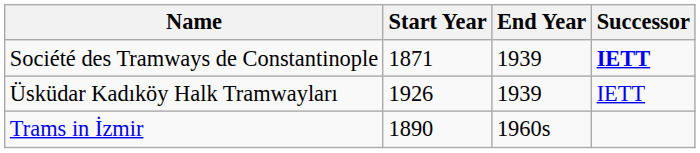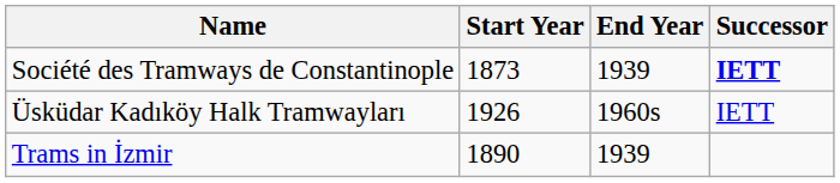 <table class="wikitable">
 <tr>
 <th>Name</th>
 <th>Start Year</th>
 <th>End Year</th>
 <th>Successor</th>
 </tr>
 <tr>
 <td>Société des Tramways de Constantinople</td>
-<td>1871</td>
+<td>1873</td>
 <td>1939</td>
 <td><strong><a href='#'>IETT</a></strong></td>
 </tr>
 <tr>
 <td>Üsküdar Kadıköy Halk Tramwayları</td>
 <td>1926</td>
-<td>1939</td>
+<td>1960s</td>
 <td><a href='#'>IETT</a></td>
 </tr>
 <tr>
 <td><a href='#'>Trams in İzmir</a></td>
 <td>1890</td>
-<td>1960s</td>
+<td>1939</td>
 <td></td>
 </tr>
 </table>
